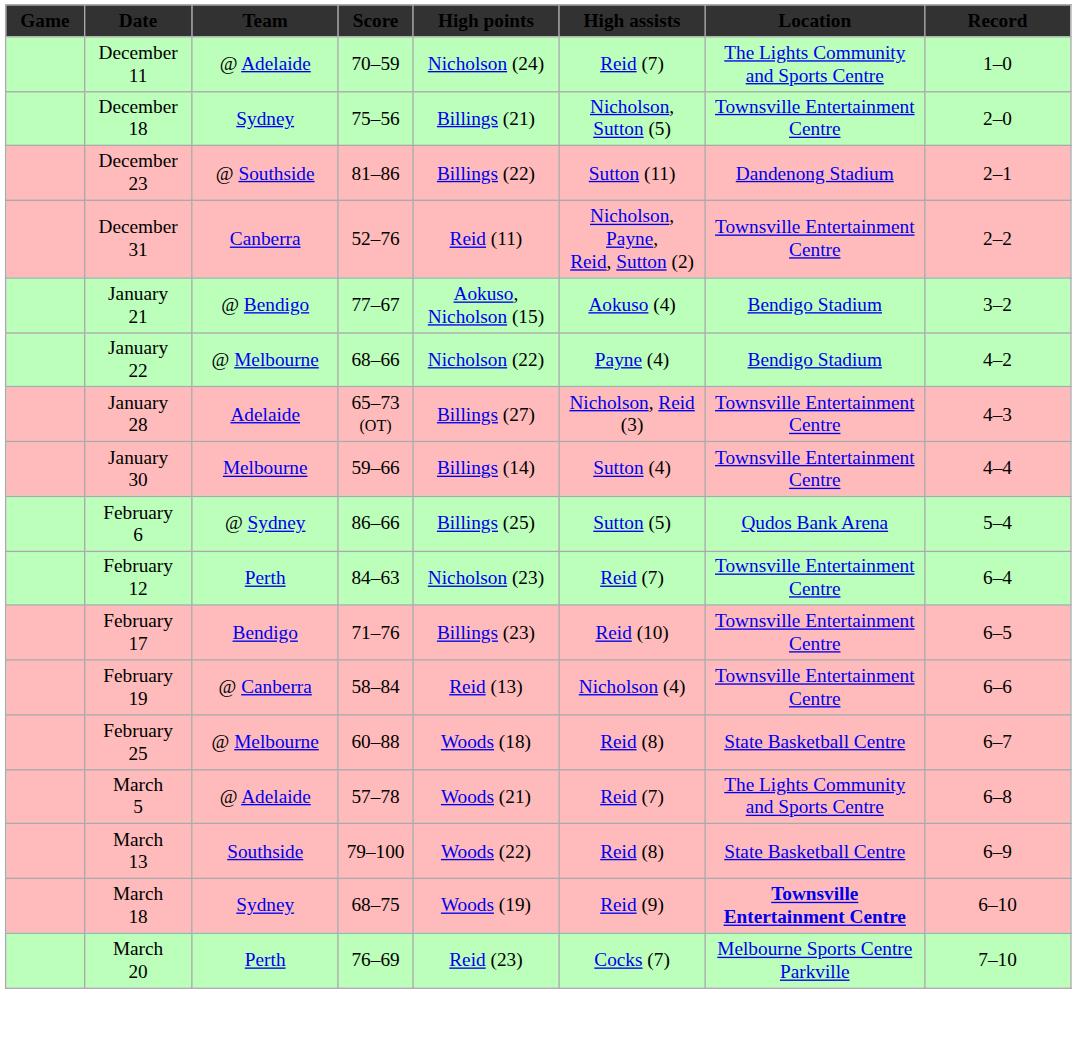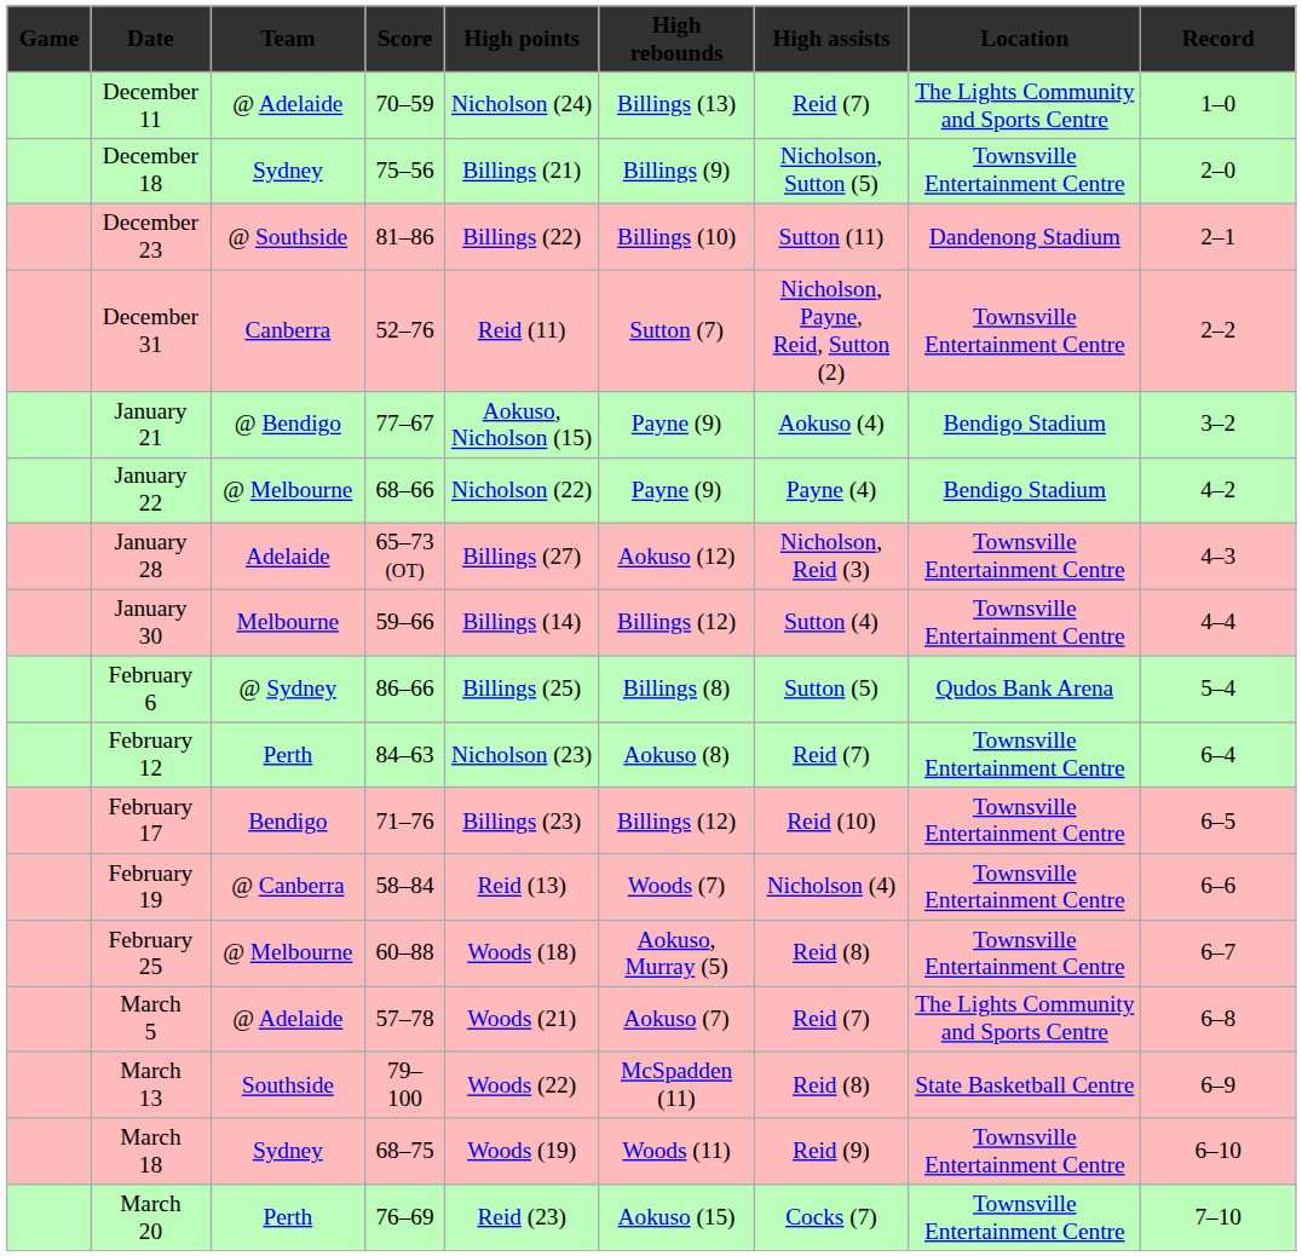 <table class="wikitable" style="font-size:90%; text-align: center; width: 90%; margin:1em auto;">
 <tr>
 <th style="background:#333233; width: 5%;"><span>Game</span></th>
 <th style="background:#333233; width: 5%;"><span>Date</span></th>
 <th style="background:#333233; width: 10%;"><span>Team</span></th>
 <th style="background:#333233; width: 5%;"><span>Score</span></th>
 <th style="background:#333233; width: 10%;"><span>High points</span></th>
+<th style="background:#333233; width: 10%;"><span>High rebounds</span></th>
 <th style="background:#333233; width: 10%;"><span>High assists</span></th>
 <th style="background:#333233; width: 15%;"><span>Location</span></th>
 <th style="background:#333233; width: 10%;"><span>Record</span></th>
 </tr>
 <tr style= "background:#bfb;">
 <td></td>
 <td>December <br> 11</td>
 <td>@ <a href='#'>Adelaide</a></td>
 <td>70–59</td>
 <td><a href='#'>Nicholson</a> (24)</td>
+<td><a href='#'>Billings</a> (13)</td>
 <td><a href='#'>Reid</a> (7)</td>
 <td><a href='#'>The Lights Community and Sports Centre</a></td>
 <td>1–0</td>
 </tr>
 <tr style= "background:#bfb;">
 <td></td>
 <td>December <br> 18</td>
 <td><a href='#'>Sydney</a></td>
 <td>75–56</td>
 <td><a href='#'>Billings</a> (21)</td>
+<td><a href='#'>Billings</a> (9)</td>
 <td><a href='#'>Nicholson</a>, <a href='#'>Sutton</a> (5)</td>
 <td><a href='#'>Townsville Entertainment Centre</a></td>
 <td>2–0</td>
 </tr>
 <tr style= "background:#fbb;">
 <td></td>
 <td>December <br> 23</td>
 <td>@ <a href='#'>Southside</a></td>
 <td>81–86</td>
 <td><a href='#'>Billings</a> (22)</td>
+<td><a href='#'>Billings</a> (10)</td>
 <td><a href='#'>Sutton</a> (11)</td>
 <td><a href='#'>Dandenong Stadium</a></td>
 <td>2–1</td>
 </tr>
 <tr style= "background:#fbb;">
 <td></td>
 <td>December <br> 31</td>
 <td><a href='#'>Canberra</a></td>
 <td>52–76</td>
 <td><a href='#'>Reid</a> (11)</td>
+<td><a href='#'>Sutton</a> (7)</td>
 <td><a href='#'>Nicholson</a>, <a href='#'>Payne</a>,<br> <a href='#'>Reid</a>, <a href='#'>Sutton</a> (2)</td>
 <td><a href='#'>Townsville Entertainment Centre</a></td>
 <td>2–2</td>
 </tr>
 <tr style= "background:#bfb;">
 <td></td>
 <td>January <br> 21</td>
 <td>@ <a href='#'>Bendigo</a></td>
 <td>77–67</td>
 <td><a href='#'>Aokuso</a>, <a href='#'>Nicholson</a> (15)</td>
+<td><a href='#'>Payne</a> (9)</td>
 <td><a href='#'>Aokuso</a> (4)</td>
 <td><a href='#'>Bendigo Stadium</a></td>
 <td>3–2</td>
 </tr>
 <tr style= "background:#bfb;">
 <td></td>
 <td>January <br> 22</td>
 <td>@ <a href='#'>Melbourne</a></td>
 <td>68–66</td>
 <td><a href='#'>Nicholson</a> (22)</td>
+<td><a href='#'>Payne</a> (9)</td>
 <td><a href='#'>Payne</a> (4)</td>
 <td><a href='#'>Bendigo Stadium</a></td>
 <td>4–2</td>
 </tr>
 <tr style= "background:#fbb;">
 <td></td>
 <td>January <br> 28</td>
 <td><a href='#'>Adelaide</a></td>
 <td>65–73 <br><small>(OT)</small></td>
 <td><a href='#'>Billings</a> (27)</td>
+<td><a href='#'>Aokuso</a> (12)</td>
 <td><a href='#'>Nicholson</a>, <a href='#'>Reid</a> (3)</td>
 <td><a href='#'>Townsville Entertainment Centre</a></td>
 <td>4–3</td>
 </tr>
 <tr style= "background:#fbb;">
 <td></td>
 <td>January <br> 30</td>
 <td><a href='#'>Melbourne</a></td>
 <td>59–66</td>
 <td><a href='#'>Billings</a> (14)</td>
+<td><a href='#'>Billings</a> (12)</td>
 <td><a href='#'>Sutton</a> (4)</td>
 <td><a href='#'>Townsville Entertainment Centre</a></td>
 <td>4–4</td>
 </tr>
 <tr style= "background:#bfb;">
 <td></td>
 <td>February <br> 6</td>
 <td>@ <a href='#'>Sydney</a></td>
 <td>86–66</td>
 <td><a href='#'>Billings</a> (25)</td>
+<td><a href='#'>Billings</a> (8)</td>
 <td><a href='#'>Sutton</a> (5)</td>
 <td><a href='#'>Qudos Bank Arena</a></td>
 <td>5–4</td>
 </tr>
 <tr style= "background:#bfb;">
 <td></td>
 <td>February <br> 12</td>
 <td><a href='#'>Perth</a></td>
 <td>84–63</td>
 <td><a href='#'>Nicholson</a> (23)</td>
+<td><a href='#'>Aokuso</a> (8)</td>
 <td><a href='#'>Reid</a> (7)</td>
 <td><a href='#'>Townsville Entertainment Centre</a></td>
 <td>6–4</td>
 </tr>
 <tr style= "background:#fbb;">
 <td></td>
 <td>February <br> 17</td>
 <td><a href='#'>Bendigo</a></td>
 <td>71–76</td>
 <td><a href='#'>Billings</a> (23)</td>
+<td><a href='#'>Billings</a> (12)</td>
 <td><a href='#'>Reid</a> (10)</td>
 <td><a href='#'>Townsville Entertainment Centre</a></td>
 <td>6–5</td>
 </tr>
 <tr style= "background:#fbb;">
 <td></td>
 <td>February <br> 19</td>
 <td>@ <a href='#'>Canberra</a></td>
 <td>58–84</td>
 <td><a href='#'>Reid</a> (13)</td>
+<td><a href='#'>Woods</a> (7)</td>
 <td><a href='#'>Nicholson</a> (4)</td>
 <td><a href='#'>Townsville Entertainment Centre</a></td>
 <td>6–6</td>
 </tr>
 <tr style= "background:#fbb;">
 <td></td>
 <td>February <br> 25</td>
 <td>@ <a href='#'>Melbourne</a></td>
 <td>60–88</td>
 <td><a href='#'>Woods</a> (18)</td>
+<td><a href='#'>Aokuso</a>, <a href='#'>Murray</a> (5)</td>
 <td><a href='#'>Reid</a> (8)</td>
-<td><a href='#'>State Basketball Centre</a></td>
+<td><a href='#'>Townsville Entertainment Centre</a></td>
 <td>6–7</td>
 </tr>
 <tr style= "background:#fbb;">
 <td></td>
 <td>March <br> 5</td>
 <td>@ <a href='#'>Adelaide</a></td>
 <td>57–78</td>
 <td><a href='#'>Woods</a> (21)</td>
+<td><a href='#'>Aokuso</a> (7)</td>
 <td><a href='#'>Reid</a> (7)</td>
 <td><a href='#'>The Lights Community and Sports Centre</a></td>
 <td>6–8</td>
 </tr>
 <tr style= "background:#fbb;">
 <td></td>
 <td>March <br> 13</td>
 <td><a href='#'>Southside</a></td>
 <td>79–100</td>
 <td><a href='#'>Woods</a> (22)</td>
+<td><a href='#'>McSpadden</a> (11)</td>
 <td><a href='#'>Reid</a> (8)</td>
 <td><a href='#'>State Basketball Centre</a></td>
 <td>6–9</td>
 </tr>
 <tr style= "background:#fbb;">
 <td></td>
 <td>March <br> 18</td>
 <td><a href='#'>Sydney</a></td>
 <td>68–75</td>
 <td><a href='#'>Woods</a> (19)</td>
+<td><a href='#'>Woods</a> (11)</td>
 <td><a href='#'>Reid</a> (9)</td>
-<td><strong><a href='#'>Townsville Entertainment Centre</a></strong></td>
+<td><a href='#'>Townsville Entertainment Centre</a></td>
 <td>6–10</td>
 </tr>
 <tr style= "background:#bfb;">
 <td></td>
 <td>March <br> 20</td>
 <td><a href='#'>Perth</a></td>
 <td>76–69</td>
 <td><a href='#'>Reid</a> (23)</td>
+<td><a href='#'>Aokuso</a> (15)</td>
 <td><a href='#'>Cocks</a> (7)</td>
-<td><a href='#'>Melbourne Sports Centre Parkville</a></td>
+<td><a href='#'>Townsville Entertainment Centre</a></td>
 <td>7–10</td>
 </tr>
 </table>
